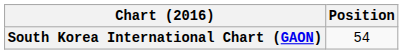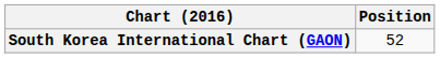 <table class="wikitable plainrowheaders" style="text-align:center">
 <tr>
 <th scope="col">Chart (2016)</th>
 <th scope="col">Position</th>
 </tr>
 <tr>
 <th scope="row">South Korea International Chart (<a href='#'>GAON</a>)</th>
-<td>54</td>
+<td>52</td>
 </tr>
 </table>
